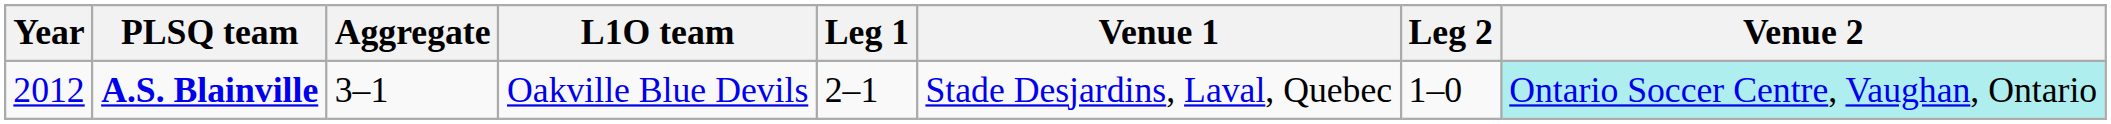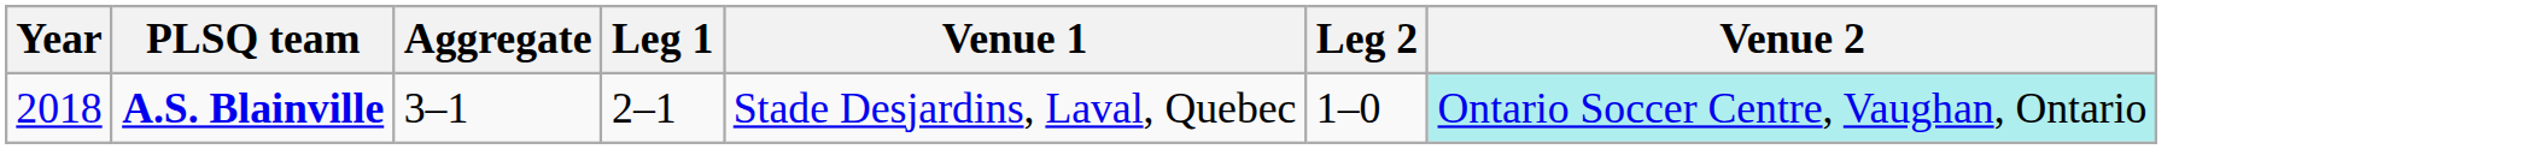 <table class="wikitable">
 <tr>
 <th>Year</th>
 <th>PLSQ team</th>
 <th>Aggregate</th>
-<th>L1O team</th>
 <th>Leg 1</th>
 <th>Venue 1</th>
 <th>Leg 2</th>
 <th>Venue 2</th>
 </tr>
 <tr>
-<td><a href='#'>2012</a></td>
+<td><a href='#'>2018</a></td>
 <td><strong><a href='#'>A.S. Blainville</a></strong></td>
 <td>3–1</td>
-<td><a href='#'>Oakville Blue Devils</a></td>
 <td>2–1</td>
 <td><a href='#'>Stade Desjardins</a>, <a href='#'>Laval</a>, Quebec</td>
 <td>1–0</td>
 <td style="background: paleturquoise;"><a href='#'>Ontario Soccer Centre</a>, <a href='#'>Vaughan</a>, Ontario</td>
 </tr>
 </table>
